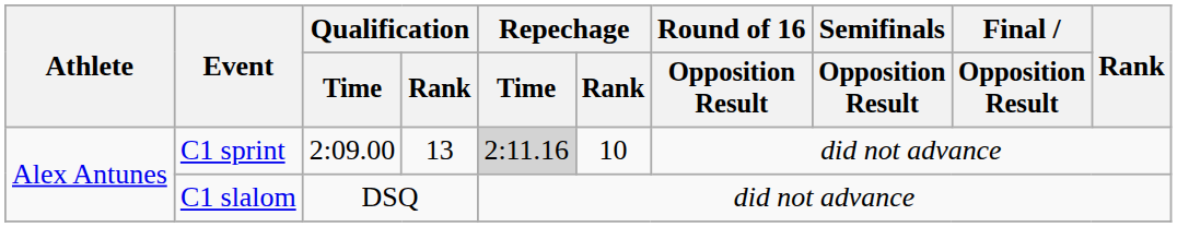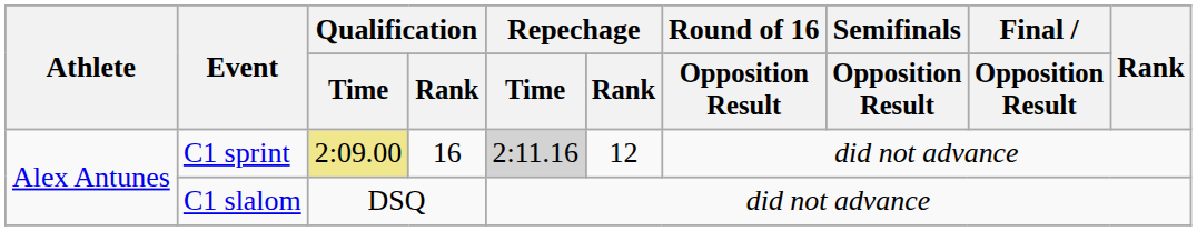 <table class="wikitable" style="font-size:90%;">
 <tr>
 <th rowspan=2>Athlete</th>
 <th rowspan=2>Event</th>
 <th colspan=2>Qualification</th>
 <th colspan=2>Repechage</th>
 <th>Round of 16</th>
 <th>Semifinals</th>
 <th>Final / </th>
 <th rowspan=2>Rank</th>
 </tr>
 <tr style="font-size:95%">
 <th>Time</th>
 <th>Rank</th>
 <th>Time</th>
 <th>Rank</th>
 <th>Opposition <br>Result</th>
 <th>Opposition <br>Result</th>
 <th>Opposition <br>Result</th>
 </tr>
 <tr align=center>
 <td align=left rowspan=2><a href='#'>Alex Antunes</a></td>
 <td align=left><a href='#'>C1 sprint</a></td>
-<td>2:09.00</td>
-<td>13</td>
+<td style="background: khaki;">2:09.00</td>
+<td>16</td>
 <td style="background: lightgrey;">2:11.16</td>
-<td>10</td>
+<td>12</td>
 <td colspan=4><em>did not advance</em></td>
 </tr>
 <tr align=center>
 <td align=left><a href='#'>C1 slalom</a></td>
 <td colspan=2>DSQ</td>
 <td colspan=6><em>did not advance</em></td>
 </tr>
 </table>
